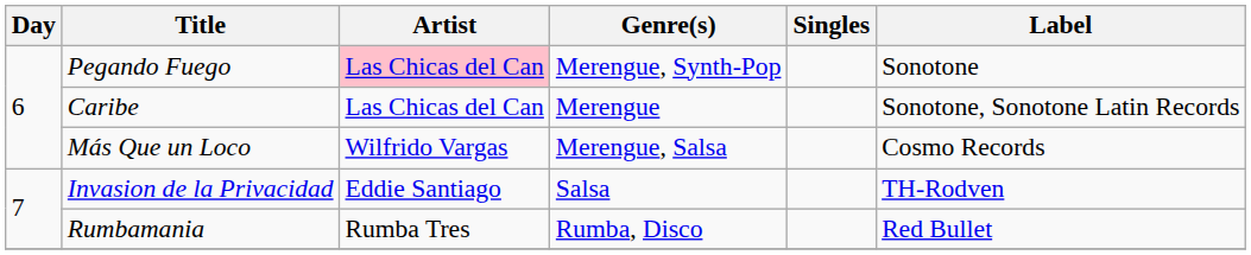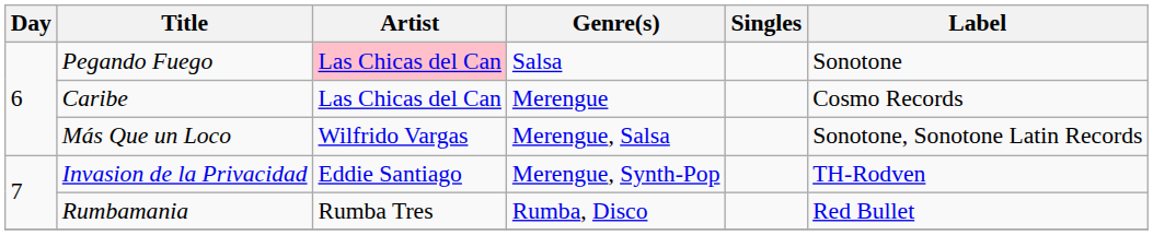 <table class="wikitable sortable" style="text-align: left;">
 <tr>
 <th>Day</th>
 <th>Title</th>
 <th>Artist</th>
 <th>Genre(s)</th>
 <th>Singles</th>
 <th>Label</th>
 </tr>
 <tr>
 <td rowspan="3">6</td>
 <td><em>Pegando Fuego</em></td>
 <td style="background: pink;"><a href='#'>Las Chicas del Can</a></td>
-<td><a href='#'>Merengue</a>, <a href='#'>Synth-Pop</a></td>
+<td><a href='#'>Salsa</a></td>
 <td></td>
 <td>Sonotone</td>
 </tr>
 <tr>
 <td><em>Caribe</em></td>
 <td><a href='#'>Las Chicas del Can</a></td>
 <td><a href='#'>Merengue</a></td>
 <td></td>
-<td>Sonotone, Sonotone Latin Records</td>
+<td>Cosmo Records</td>
 </tr>
 <tr>
 <td><em>Más Que un Loco</em></td>
 <td><a href='#'>Wilfrido Vargas</a></td>
 <td><a href='#'>Merengue</a>, <a href='#'>Salsa</a></td>
 <td></td>
-<td>Cosmo Records</td>
+<td>Sonotone, Sonotone Latin Records</td>
 </tr>
 <tr>
 <td rowspan="2">7</td>
 <td><em><a href='#'>Invasion de la Privacidad</a></em></td>
 <td><a href='#'>Eddie Santiago</a></td>
-<td><a href='#'>Salsa</a></td>
+<td><a href='#'>Merengue</a>, <a href='#'>Synth-Pop</a></td>
 <td></td>
 <td><a href='#'>TH-Rodven</a></td>
 </tr>
 <tr>
 <td><em>Rumbamania</em></td>
 <td>Rumba Tres</td>
 <td><a href='#'>Rumba</a>, <a href='#'>Disco</a></td>
 <td></td>
 <td><a href='#'>Red Bullet</a></td>
 </tr>
 <tr>
 </tr>
 </table>
